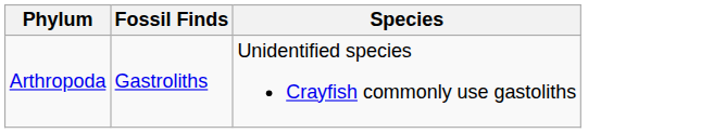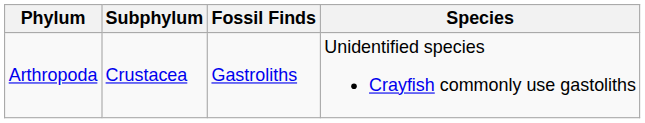 <table class="wikitable">
 <tr>
 <th>Phylum</th>
+<th>Subphylum</th>
 <th>Fossil Finds</th>
 <th>Species</th>
 </tr>
 <tr>
 <td><a href='#'>Arthropoda</a></td>
+<td><a href='#'>Crustacea</a></td>
 <td><a href='#'>Gastroliths</a></td>
 <td>Unidentified species<br><ul><li><a href='#'>Crayfish</a> commonly use gastoliths</li></ul></td>
 </tr>
 </table>
